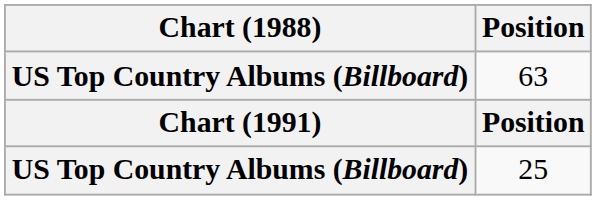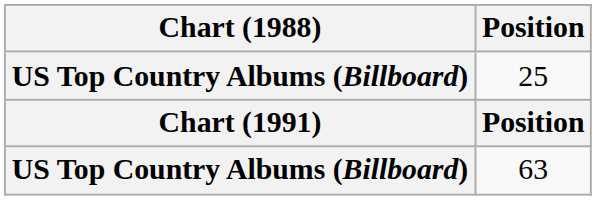 <table class="wikitable plainrowheaders" style="text-align:center">
 <tr>
 <th scope="col">Chart (1988)</th>
 <th scope="col">Position</th>
 </tr>
 <tr>
 <th scope="row">US Top Country Albums (<em>Billboard</em>)</th>
-<td>63</td>
+<td>25</td>
 </tr>
 <tr>
 <th scope="col">Chart (1991)</th>
 <th scope="col">Position</th>
 </tr>
 <tr>
 <th scope="row">US Top Country Albums (<em>Billboard</em>)</th>
-<td>25</td>
+<td>63</td>
 </tr>
 </table>
